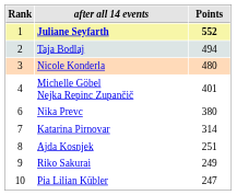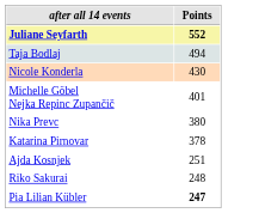 <table cellspacing="1" cellpadding="3" style="border:1px solid #AAAAAA;font-size:86%">
 <tr style="background-color: #E4E4E4;">
-<th style="border-bottom:1px solid #AAAAAA; width: 10px;">Rank</th>
 <th style="border-bottom:1px solid #AAAAAA; width: 200px;"><em>after all 14 events</em></th>
 <th style="border-bottom:1px solid #AAAAAA; width: 50px;">Points</th>
 </tr>
 <tr style="background:#f7f6a8;">
-<td align=center>1</td>
 <td> <strong><a href='#'>Juliane Seyfarth</a></strong></td>
 <td align=center><strong>552</strong></td>
 </tr>
 <tr style="background:#dce5e5;">
-<td align=center>2</td>
 <td> <a href='#'>Taja Bodlaj</a></td>
 <td align=center>494</td>
 </tr>
 <tr style="background:#ffdab9;">
-<td align=center>3</td>
 <td> <a href='#'>Nicole Konderla</a></td>
-<td align=center>480</td>
+<td align=center>430</td>
 </tr>
 <tr>
-<td align=center>4</td>
 <td> <a href='#'>Michelle Göbel</a><br> <a href='#'>Nejka Repinc Zupančič</a></td>
 <td align=center>401</td>
 </tr>
 <tr>
-<td align=center>6</td>
 <td> <a href='#'>Nika Prevc</a></td>
 <td align=center>380</td>
 </tr>
 <tr>
-<td align=center>7</td>
 <td> <a href='#'>Katarina Pirnovar</a></td>
-<td align=center>314</td>
+<td align=center>378</td>
 </tr>
 <tr>
-<td align=center>8</td>
 <td> <a href='#'>Ajda Kosnjek</a></td>
 <td align=center>251</td>
 </tr>
 <tr>
-<td align=center>9</td>
 <td> <a href='#'>Riko Sakurai</a></td>
-<td align=center>249</td>
+<td align=center>248</td>
 </tr>
 <tr>
-<td align=center>10</td>
 <td> <a href='#'>Pia Lilian Kübler</a></td>
-<td align=center>247</td>
+<td align=center><strong>247</strong></td>
 </tr>
 </table>
